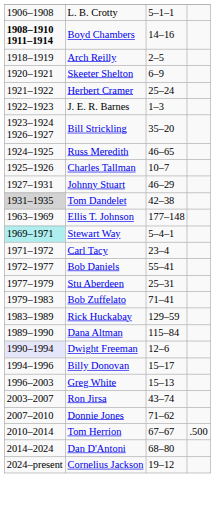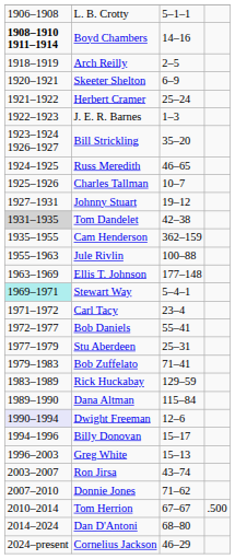 <table class="wikitable">
 <tr>
 </tr>
 <tr>
 <td>1906–1908</td>
 <td>L. B. Crotty</td>
 <td>5–1–1</td>
 <td></td>
 </tr>
 <tr>
 <td><strong>1908–1910<br>1911–1914</strong></td>
 <td><a href='#'>Boyd Chambers</a></td>
 <td>14–16</td>
 <td></td>
 </tr>
 <tr>
 <td>1918–1919</td>
 <td><a href='#'>Arch Reilly</a></td>
 <td>2–5</td>
 <td></td>
 </tr>
 <tr>
 <td>1920–1921</td>
 <td><a href='#'>Skeeter Shelton</a></td>
 <td>6–9</td>
 <td></td>
 </tr>
 <tr>
 <td>1921–1922</td>
 <td><a href='#'>Herbert Cramer</a></td>
 <td>25–24</td>
 <td></td>
 </tr>
 <tr>
 <td>1922–1923</td>
 <td>J. E. R. Barnes</td>
 <td>1–3</td>
 <td></td>
 </tr>
 <tr>
 <td>1923–1924<br>1926–1927</td>
 <td><a href='#'>Bill Strickling</a></td>
 <td>35–20</td>
 <td></td>
 </tr>
 <tr>
 <td>1924–1925</td>
 <td><a href='#'>Russ Meredith</a></td>
 <td>46–65</td>
 <td></td>
 </tr>
 <tr>
 <td>1925–1926</td>
 <td><a href='#'>Charles Tallman</a></td>
 <td>10–7</td>
 <td></td>
 </tr>
 <tr>
 <td>1927–1931</td>
 <td><a href='#'>Johnny Stuart</a></td>
-<td>46–29</td>
+<td>19–12</td>
 <td></td>
 </tr>
 <tr>
 <td style="background: lightgrey;">1931–1935</td>
 <td><a href='#'>Tom Dandelet</a></td>
 <td>42–38</td>
+<td></td>
+</tr>
+<tr>
+<td>1935–1955</td>
+<td><a href='#'>Cam Henderson</a></td>
+<td>362–159</td>
+<td></td>
+</tr>
+<tr>
+<td>1955–1963</td>
+<td><a href='#'>Jule Rivlin</a></td>
+<td>100–88</td>
 <td></td>
 </tr>
 <tr>
 <td>1963–1969</td>
 <td><a href='#'>Ellis T. Johnson</a></td>
 <td>177–148</td>
 <td></td>
 </tr>
 <tr>
 <td style="background: paleturquoise;">1969–1971</td>
 <td><a href='#'>Stewart Way</a></td>
 <td>5–4–1</td>
 <td></td>
 </tr>
 <tr>
 <td>1971–1972</td>
 <td><a href='#'>Carl Tacy</a></td>
 <td>23–4</td>
 <td></td>
 </tr>
 <tr>
 <td>1972–1977</td>
 <td><a href='#'>Bob Daniels</a></td>
 <td>55–41</td>
 <td></td>
 </tr>
 <tr>
 <td>1977–1979</td>
 <td><a href='#'>Stu Aberdeen</a></td>
 <td>25–31</td>
 <td></td>
 </tr>
 <tr>
 <td>1979–1983</td>
 <td><a href='#'>Bob Zuffelato</a></td>
 <td>71–41</td>
 <td></td>
 </tr>
 <tr>
 <td>1983–1989</td>
 <td><a href='#'>Rick Huckabay</a></td>
 <td>129–59</td>
 <td></td>
 </tr>
 <tr>
 <td>1989–1990</td>
 <td><a href='#'>Dana Altman</a></td>
 <td>115–84</td>
 <td></td>
 </tr>
 <tr>
 <td style="background: lavender;">1990–1994</td>
 <td><a href='#'>Dwight Freeman</a></td>
 <td>12–6</td>
 <td></td>
 </tr>
 <tr>
 <td>1994–1996</td>
 <td><a href='#'>Billy Donovan</a></td>
 <td>15–17</td>
 <td></td>
 </tr>
 <tr>
 <td>1996–2003</td>
 <td><a href='#'>Greg White</a></td>
 <td>15–13</td>
 <td></td>
 </tr>
 <tr>
 <td>2003–2007</td>
 <td><a href='#'>Ron Jirsa</a></td>
 <td>43–74</td>
 <td></td>
 </tr>
 <tr>
 <td>2007–2010</td>
 <td><a href='#'>Donnie Jones</a></td>
 <td>71–62</td>
 <td></td>
 </tr>
 <tr>
 <td>2010–2014</td>
 <td><a href='#'>Tom Herrion</a></td>
 <td>67–67</td>
 <td>.500</td>
 </tr>
 <tr>
 <td>2014–2024</td>
 <td><a href='#'>Dan D'Antoni</a></td>
 <td>68–80</td>
 <td></td>
 </tr>
 <tr>
 <td>2024–present</td>
 <td><a href='#'>Cornelius Jackson</a></td>
-<td>19–12</td>
+<td>46–29</td>
 <td></td>
 </tr>
 </table>
